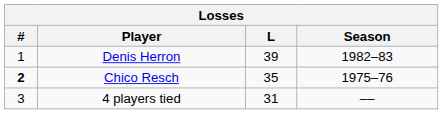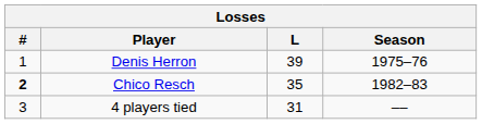 <table class="wikitable" style="text-align: center; font-size: 95%" width="80%">
 <tr>
 <th colspan="4">Losses</th>
 </tr>
 <tr>
 <th>#</th>
 <th>Player</th>
 <th>L</th>
 <th>Season</th>
 </tr>
 <tr>
 <td>1</td>
 <td><a href='#'>Denis Herron</a></td>
 <td>39</td>
-<td>1982–83</td>
+<td>1975–76</td>
 </tr>
 <tr>
 <td><strong>2</strong></td>
 <td><a href='#'>Chico Resch</a></td>
 <td>35</td>
-<td>1975–76</td>
+<td>1982–83</td>
 </tr>
 <tr>
 <td>3</td>
 <td>4 players tied</td>
 <td>31</td>
 <td>––</td>
 </tr>
 </table>
